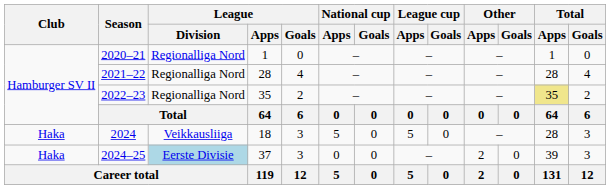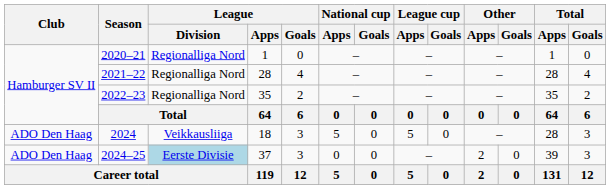 <table class="wikitable" style="text-align:center">
 <tr>
 <th rowspan="2">Club</th>
 <th rowspan="2">Season</th>
 <th colspan="3">League</th>
 <th colspan="2">National cup</th>
 <th colspan="2">League cup</th>
 <th colspan="2">Other</th>
 <th colspan="2">Total</th>
 </tr>
 <tr>
 <th>Division</th>
 <th>Apps</th>
 <th>Goals</th>
 <th>Apps</th>
 <th>Goals</th>
 <th>Apps</th>
 <th>Goals</th>
 <th>Apps</th>
 <th>Goals</th>
 <th>Apps</th>
 <th>Goals</th>
 </tr>
 <tr>
 <td rowspan="4"><a href='#'>Hamburger SV II</a></td>
 <td><a href='#'>2020–21</a></td>
 <td><a href='#'>Regionalliga Nord</a></td>
 <td>1</td>
 <td>0</td>
 <td colspan="2">–</td>
 <td colspan="2">–</td>
 <td colspan="2">–</td>
 <td>1</td>
 <td>0</td>
 </tr>
 <tr>
 <td><a href='#'>2021–22</a></td>
 <td>Regionalliga Nord</td>
 <td>28</td>
 <td>4</td>
 <td colspan="2">–</td>
 <td colspan="2">–</td>
 <td colspan="2">–</td>
 <td>28</td>
 <td>4</td>
 </tr>
 <tr>
 <td><a href='#'>2022–23</a></td>
 <td>Regionalliga Nord</td>
 <td>35</td>
 <td>2</td>
 <td colspan="2">–</td>
 <td colspan="2">–</td>
 <td colspan="2">–</td>
-<td style="background: khaki;">35</td>
+<td>35</td>
 <td>2</td>
 </tr>
 <tr>
 <th colspan="2">Total</th>
 <th>64</th>
 <th>6</th>
 <th>0</th>
 <th>0</th>
 <th>0</th>
 <th>0</th>
 <th>0</th>
 <th>0</th>
 <th>64</th>
 <th>6</th>
 </tr>
 <tr>
-<td><a href='#'>Haka</a></td>
+<td><a href='#'>ADO Den Haag</a></td>
 <td><a href='#'>2024</a></td>
 <td><a href='#'>Veikkausliiga</a></td>
 <td>18</td>
 <td>3</td>
 <td>5</td>
 <td>0</td>
 <td>5</td>
 <td>0</td>
 <td colspan="2">–</td>
 <td>28</td>
 <td>3</td>
 </tr>
 <tr>
-<td><a href='#'>Haka</a></td>
+<td><a href='#'>ADO Den Haag</a></td>
 <td><a href='#'>2024–25</a></td>
 <td style="background: lightblue;"><a href='#'>Eerste Divisie</a></td>
 <td>37</td>
 <td>3</td>
 <td>0</td>
 <td>0</td>
 <td colspan="2">–</td>
 <td>2</td>
 <td>0</td>
 <td>39</td>
 <td>3</td>
 </tr>
 <tr>
 <th colspan="3">Career total</th>
 <th>119</th>
 <th>12</th>
 <th>5</th>
 <th>0</th>
 <th>5</th>
 <th>0</th>
 <th>2</th>
 <th>0</th>
 <th>131</th>
 <th>12</th>
 </tr>
 </table>
